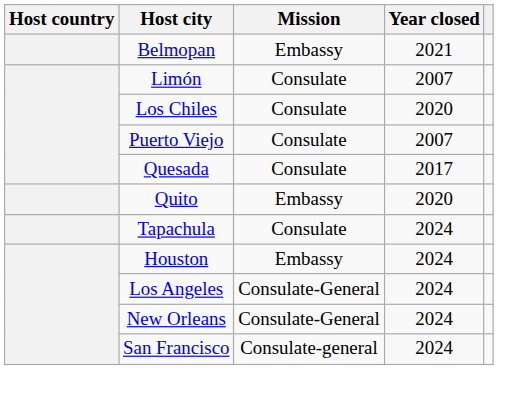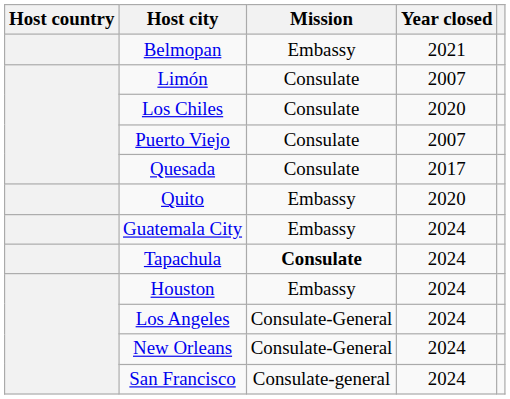 <table class="wikitable plainrowheaders" style="text-align:center;">
 <tr>
 <th scope="col">Host country</th>
 <th scope="col">Host city</th>
 <th scope="col">Mission</th>
 <th scope="col">Year closed</th>
 <th scope="col"></th>
 </tr>
 <tr>
 <th scope="row"></th>
 <td><a href='#'>Belmopan</a></td>
 <td>Embassy</td>
 <td>2021</td>
 <td></td>
 </tr>
 <tr>
 <th scope="row" rowspan="4"></th>
 <td><a href='#'>Limón</a></td>
 <td>Consulate</td>
 <td>2007</td>
 <td></td>
 </tr>
 <tr>
 <td><a href='#'>Los Chiles</a></td>
 <td>Consulate</td>
 <td>2020</td>
 <td></td>
 </tr>
 <tr>
 <td><a href='#'>Puerto Viejo</a></td>
 <td>Consulate</td>
 <td>2007</td>
 <td></td>
 </tr>
 <tr>
 <td><a href='#'>Quesada</a></td>
 <td>Consulate</td>
 <td>2017</td>
 <td></td>
 </tr>
 <tr>
 <th scope="row"></th>
 <td><a href='#'>Quito</a></td>
 <td>Embassy</td>
 <td>2020</td>
 <td></td>
 </tr>
 <tr>
 <th scope="row"></th>
+<td><a href='#'>Guatemala City</a></td>
+<td>Embassy</td>
+<td>2024</td>
+<td></td>
+</tr>
+<tr>
+<th scope="row"></th>
 <td><a href='#'>Tapachula</a></td>
-<td>Consulate</td>
+<td><strong>Consulate</strong></td>
 <td>2024</td>
 <td></td>
 </tr>
 <tr>
 <th scope="row" rowspan="4"></th>
 <td><a href='#'>Houston</a></td>
 <td>Embassy</td>
 <td>2024</td>
 <td></td>
 </tr>
 <tr>
 <td><a href='#'>Los Angeles</a></td>
 <td>Consulate-General</td>
 <td>2024</td>
 <td></td>
 </tr>
 <tr>
 <td><a href='#'>New Orleans</a></td>
 <td>Consulate-General</td>
 <td>2024</td>
 <td></td>
 </tr>
 <tr>
 <td><a href='#'>San Francisco</a></td>
 <td>Consulate-general</td>
 <td>2024</td>
 <td></td>
 </tr>
 </table>
